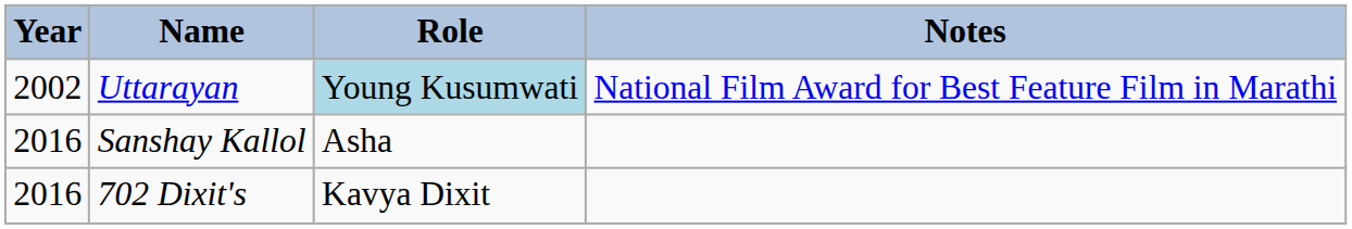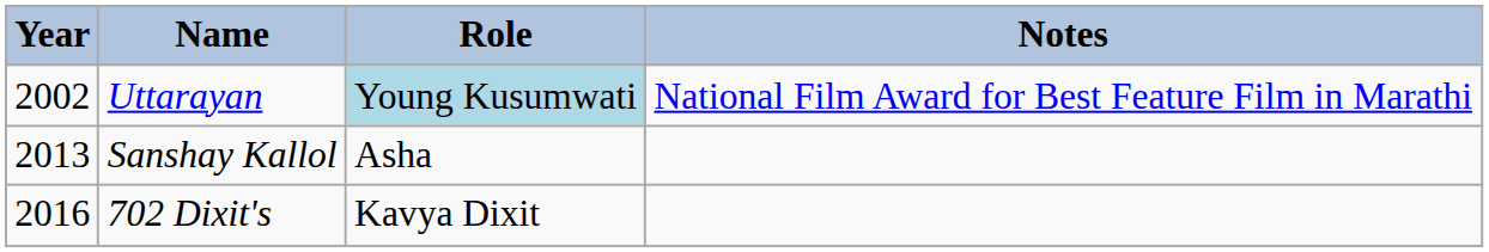 <table class="wikitable">
 <tr>
 <th style="background:#B0C4DE;">Year</th>
 <th style="background:#B0C4DE;">Name</th>
 <th style="background:#B0C4DE;">Role</th>
 <th style="background:#B0C4DE;">Notes</th>
 </tr>
 <tr>
 <td>2002</td>
 <td><em><a href='#'>Uttarayan</a></em></td>
 <td style="background: lightblue;">Young Kusumwati</td>
 <td><a href='#'>National Film Award for Best Feature Film in Marathi</a></td>
 </tr>
 <tr>
-<td>2016</td>
+<td>2013</td>
 <td><em>Sanshay Kallol</em></td>
 <td>Asha</td>
 <td></td>
 </tr>
 <tr>
 <td>2016</td>
 <td><em>702 Dixit's</em></td>
 <td>Kavya Dixit</td>
 <td></td>
 </tr>
 </table>
